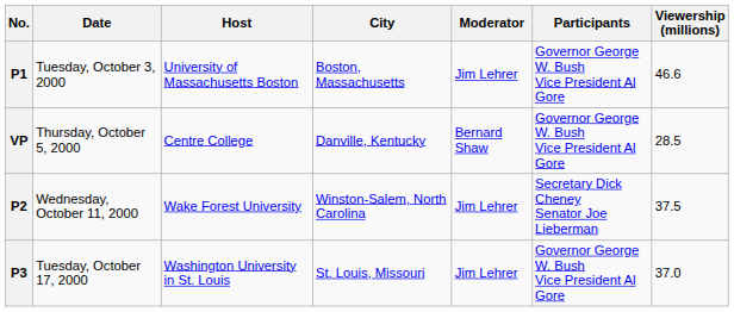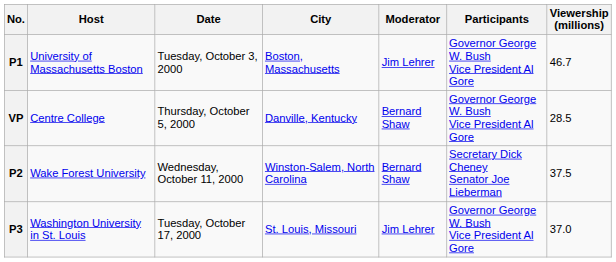 <table class="wikitable">
 <tr>
 <th scope="col">No.</th>
+<th scope="col">Host</th>
 <th scope="col">Date</th>
-<th scope="col">Host</th>
 <th scope="col">City</th>
 <th scope="col">Moderator</th>
 <th scope="col">Participants</th>
 <th scope="col">Viewership<br>(millions)</th>
 </tr>
 <tr>
 <th scope="row">P1</th>
+<td><a href='#'>University of Massachusetts Boston</a></td>
 <td>Tuesday, October 3, 2000</td>
-<td><a href='#'>University of Massachusetts Boston</a></td>
 <td><a href='#'>Boston, Massachusetts</a></td>
 <td><a href='#'>Jim Lehrer</a></td>
 <td><a href='#'>Governor George W. Bush</a><br><a href='#'>Vice President Al Gore</a></td>
-<td>46.6</td>
+<td>46.7</td>
 </tr>
 <tr>
 <th scope="row">VP</th>
+<td><a href='#'>Centre College</a></td>
 <td>Thursday, October 5, 2000</td>
-<td><a href='#'>Centre College</a></td>
 <td><a href='#'>Danville, Kentucky</a></td>
 <td><a href='#'>Bernard Shaw</a></td>
 <td><a href='#'>Governor George W. Bush</a><br><a href='#'>Vice President Al Gore</a></td>
 <td>28.5</td>
 </tr>
 <tr>
 <th scope="row">P2</th>
+<td><a href='#'>Wake Forest University</a></td>
 <td>Wednesday, October 11, 2000</td>
-<td><a href='#'>Wake Forest University</a></td>
 <td><a href='#'>Winston-Salem, North Carolina</a></td>
-<td><a href='#'>Jim Lehrer</a></td>
+<td><a href='#'>Bernard Shaw</a></td>
 <td><a href='#'>Secretary Dick Cheney</a><br><a href='#'>Senator Joe Lieberman</a></td>
 <td>37.5</td>
 </tr>
 <tr>
 <th scope="row">P3</th>
+<td><a href='#'>Washington University in St. Louis</a></td>
 <td>Tuesday, October 17, 2000</td>
-<td><a href='#'>Washington University in St. Louis</a></td>
 <td><a href='#'>St. Louis, Missouri</a></td>
 <td><a href='#'>Jim Lehrer</a></td>
 <td><a href='#'>Governor George W. Bush</a><br><a href='#'>Vice President Al Gore</a></td>
 <td>37.0</td>
 </tr>
 </table>
